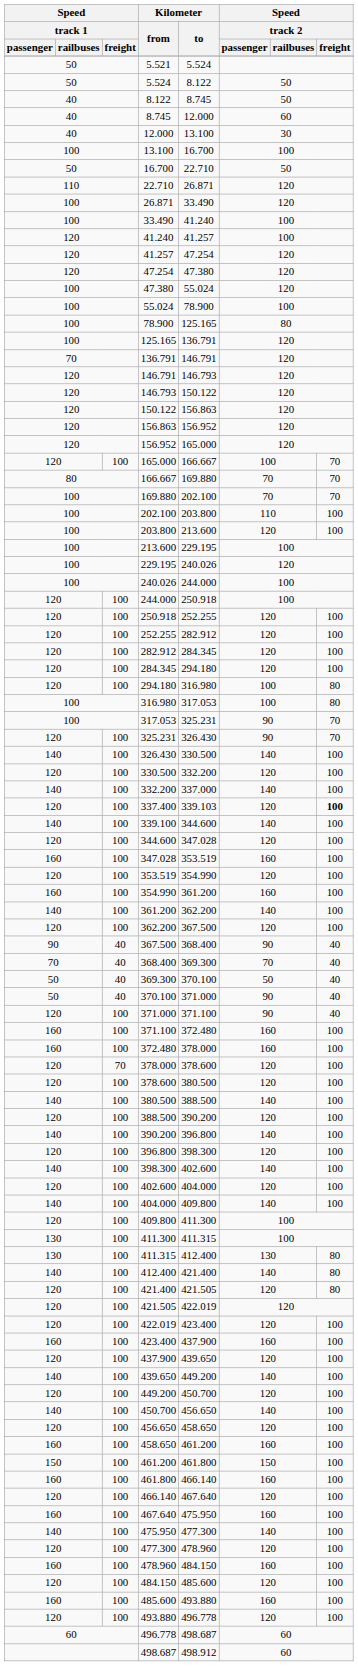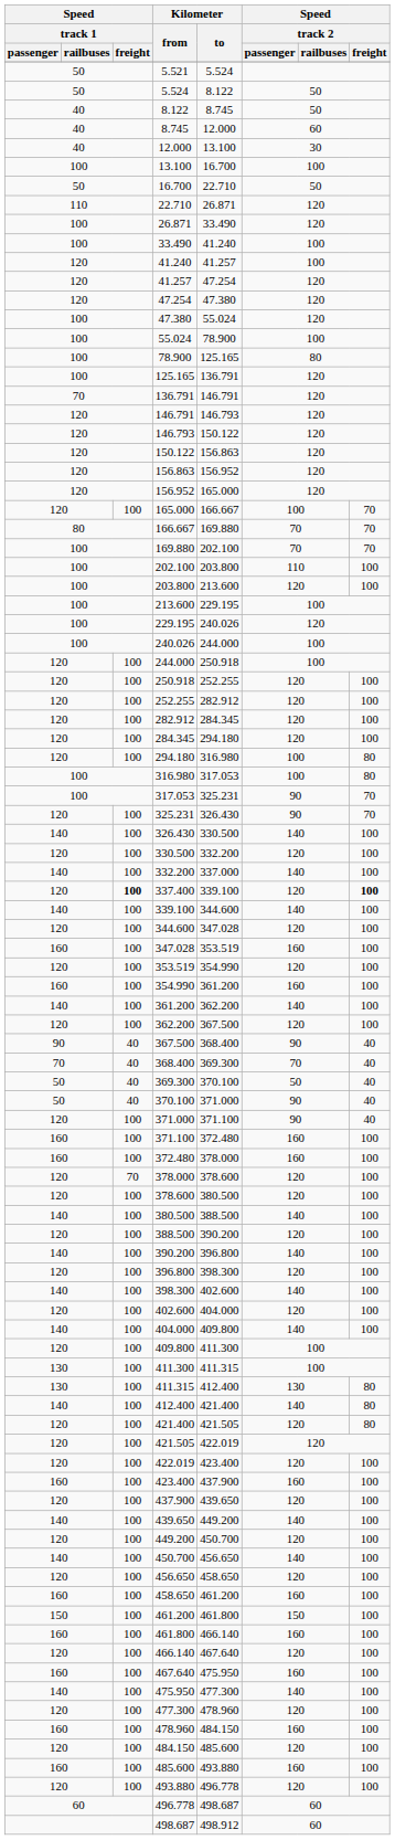 <table class="wikitable" style="text-align:center">
 <tr>
 <th colspan="3">Speed</th>
 <th colspan="2">Kilometer</th>
 <th colspan="3">Speed</th>
 </tr>
 <tr>
 <th colspan="3">track 1</th>
 <th rowspan="2">from</th>
 <th rowspan="2">to</th>
 <th colspan="3">track 2</th>
 </tr>
 <tr>
 <th>passenger</th>
 <th>railbuses</th>
 <th>freight</th>
 <th>passenger</th>
 <th>railbuses</th>
 <th>freight</th>
 </tr>
 <tr>
 </tr>
 <tr>
 <td colspan="3">50</td>
 <td>5.521</td>
 <td>5.524</td>
 <td colspan="3"></td>
 </tr>
 <tr>
 <td colspan="3">50</td>
 <td>5.524</td>
 <td>8.122</td>
 <td colspan="3">50</td>
 </tr>
 <tr>
 <td colspan="3">40</td>
 <td>8.122</td>
 <td>8.745</td>
 <td colspan="3">50</td>
 </tr>
 <tr>
 <td colspan="3">40</td>
 <td>8.745</td>
 <td>12.000</td>
 <td colspan="3">60</td>
 </tr>
 <tr>
 <td colspan="3">40</td>
 <td>12.000</td>
 <td>13.100</td>
 <td colspan="3">30</td>
 </tr>
 <tr>
 <td colspan="3">100</td>
 <td>13.100</td>
 <td>16.700</td>
 <td colspan="3">100</td>
 </tr>
 <tr>
 <td colspan="3">50</td>
 <td>16.700</td>
 <td>22.710</td>
 <td colspan="3">50</td>
 </tr>
 <tr>
 <td colspan="3">110</td>
 <td>22.710</td>
 <td>26.871</td>
 <td colspan="3">120</td>
 </tr>
 <tr>
 <td colspan="3">100</td>
 <td>26.871</td>
 <td>33.490</td>
 <td colspan="3">120</td>
 </tr>
 <tr>
 <td colspan="3">100</td>
 <td>33.490</td>
 <td>41.240</td>
 <td colspan="3">100</td>
 </tr>
 <tr>
 <td colspan="3">120</td>
 <td>41.240</td>
 <td>41.257</td>
 <td colspan="3">100</td>
 </tr>
 <tr>
 <td colspan="3">120</td>
 <td>41.257</td>
 <td>47.254</td>
 <td colspan="3">120</td>
 </tr>
 <tr>
 <td colspan="3">120</td>
 <td>47.254</td>
 <td>47.380</td>
 <td colspan="3">120</td>
 </tr>
 <tr>
 <td colspan="3">100</td>
 <td>47.380</td>
 <td>55.024</td>
 <td colspan="3">120</td>
 </tr>
 <tr>
 <td colspan="3">100</td>
 <td>55.024</td>
 <td>78.900</td>
 <td colspan="3">100</td>
 </tr>
 <tr>
 <td colspan="3">100</td>
 <td>78.900</td>
 <td>125.165</td>
 <td colspan="3">80</td>
 </tr>
 <tr>
 <td colspan="3">100</td>
 <td>125.165</td>
 <td>136.791</td>
 <td colspan="3">120</td>
 </tr>
 <tr>
 <td colspan="3">70</td>
 <td>136.791</td>
 <td>146.791</td>
 <td colspan="3">120</td>
 </tr>
 <tr>
 <td colspan="3">120</td>
 <td>146.791</td>
 <td>146.793</td>
 <td colspan="3">120</td>
 </tr>
 <tr>
 <td colspan="3">120</td>
 <td>146.793</td>
 <td>150.122</td>
 <td colspan="3">120</td>
 </tr>
 <tr>
 <td colspan="3">120</td>
 <td>150.122</td>
 <td>156.863</td>
 <td colspan="3">120</td>
 </tr>
 <tr>
 <td colspan="3">120</td>
 <td>156.863</td>
 <td>156.952</td>
 <td colspan="3">120</td>
 </tr>
 <tr>
 <td colspan="3">120</td>
 <td>156.952</td>
 <td>165.000</td>
 <td colspan="3">120</td>
 </tr>
 <tr>
 <td colspan="2">120</td>
 <td>100</td>
 <td>165.000</td>
 <td>166.667</td>
 <td colspan="2">100</td>
 <td>70</td>
 </tr>
 <tr>
 <td colspan="3">80</td>
 <td>166.667</td>
 <td>169.880</td>
 <td colspan="2">70</td>
 <td>70</td>
 </tr>
 <tr>
 <td colspan="3">100</td>
 <td>169.880</td>
 <td>202.100</td>
 <td colspan="2">70</td>
 <td>70</td>
 </tr>
 <tr>
 <td colspan="3">100</td>
 <td>202.100</td>
 <td>203.800</td>
 <td colspan="2">110</td>
 <td>100</td>
 </tr>
 <tr>
 <td colspan="3">100</td>
 <td>203.800</td>
 <td>213.600</td>
 <td colspan="2">120</td>
 <td>100</td>
 </tr>
 <tr>
 <td colspan="3">100</td>
 <td>213.600</td>
 <td>229.195</td>
 <td colspan="3">100</td>
 </tr>
 <tr>
 <td colspan="3">100</td>
 <td>229.195</td>
 <td>240.026</td>
 <td colspan="3">120</td>
 </tr>
 <tr>
 <td colspan="3">100</td>
 <td>240.026</td>
 <td>244.000</td>
 <td colspan="3">100</td>
 </tr>
 <tr>
 <td colspan="2">120</td>
 <td>100</td>
 <td>244.000</td>
 <td>250.918</td>
 <td colspan="3">100</td>
 </tr>
 <tr>
 <td colspan="2">120</td>
 <td>100</td>
 <td>250.918</td>
 <td>252.255</td>
 <td colspan="2">120</td>
 <td>100</td>
 </tr>
 <tr>
 <td colspan="2">120</td>
 <td>100</td>
 <td>252.255</td>
 <td>282.912</td>
 <td colspan="2">120</td>
 <td>100</td>
 </tr>
 <tr>
 <td colspan="2">120</td>
 <td>100</td>
 <td>282.912</td>
 <td>284.345</td>
 <td colspan="2">120</td>
 <td>100</td>
 </tr>
 <tr>
 <td colspan="2">120</td>
 <td>100</td>
 <td>284.345</td>
 <td>294.180</td>
 <td colspan="2">120</td>
 <td>100</td>
 </tr>
 <tr>
 <td colspan="2">120</td>
 <td>100</td>
 <td>294.180</td>
 <td>316.980</td>
 <td colspan="2">100</td>
 <td>80</td>
 </tr>
 <tr>
 <td colspan="3">100</td>
 <td>316.980</td>
 <td>317.053</td>
 <td colspan="2">100</td>
 <td>80</td>
 </tr>
 <tr>
 <td colspan="3">100</td>
 <td>317.053</td>
 <td>325.231</td>
 <td colspan="2">90</td>
 <td>70</td>
 </tr>
 <tr>
 <td colspan="2">120</td>
 <td>100</td>
 <td>325.231</td>
 <td>326.430</td>
 <td colspan="2">90</td>
 <td>70</td>
 </tr>
 <tr>
 <td colspan="2">140</td>
 <td>100</td>
 <td>326.430</td>
 <td>330.500</td>
 <td colspan="2">140</td>
 <td>100</td>
 </tr>
 <tr>
 <td colspan="2">120</td>
 <td>100</td>
 <td>330.500</td>
 <td>332.200</td>
 <td colspan="2">120</td>
 <td>100</td>
 </tr>
 <tr>
 <td colspan="2">140</td>
 <td>100</td>
 <td>332.200</td>
 <td>337.000</td>
 <td colspan="2">140</td>
 <td>100</td>
 </tr>
 <tr>
 <td colspan="2">120</td>
-<td>100</td>
+<td><strong>100</strong></td>
 <td>337.400</td>
-<td>339.103</td>
+<td>339.100</td>
 <td colspan="2">120</td>
 <td><strong>100</strong></td>
 </tr>
 <tr>
 <td colspan="2">140</td>
 <td>100</td>
 <td>339.100</td>
 <td>344.600</td>
 <td colspan="2">140</td>
 <td>100</td>
 </tr>
 <tr>
 <td colspan="2">120</td>
 <td>100</td>
 <td>344.600</td>
 <td>347.028</td>
 <td colspan="2">120</td>
 <td>100</td>
 </tr>
 <tr>
 <td colspan="2">160</td>
 <td>100</td>
 <td>347.028</td>
 <td>353.519</td>
 <td colspan="2">160</td>
 <td>100</td>
 </tr>
 <tr>
 <td colspan="2">120</td>
 <td>100</td>
 <td>353.519</td>
 <td>354.990</td>
 <td colspan="2">120</td>
 <td>100</td>
 </tr>
 <tr>
 <td colspan="2">160</td>
 <td>100</td>
 <td>354.990</td>
 <td>361.200</td>
 <td colspan="2">160</td>
 <td>100</td>
 </tr>
 <tr>
 <td colspan="2">140</td>
 <td>100</td>
 <td>361.200</td>
 <td>362.200</td>
 <td colspan="2">140</td>
 <td>100</td>
 </tr>
 <tr>
 <td colspan="2">120</td>
 <td>100</td>
 <td>362.200</td>
 <td>367.500</td>
 <td colspan="2">120</td>
 <td>100</td>
 </tr>
 <tr>
 <td colspan="2">90</td>
 <td>40</td>
 <td>367.500</td>
 <td>368.400</td>
 <td colspan="2">90</td>
 <td>40</td>
 </tr>
 <tr>
 <td colspan="2">70</td>
 <td>40</td>
 <td>368.400</td>
 <td>369.300</td>
 <td colspan="2">70</td>
 <td>40</td>
 </tr>
 <tr>
 <td colspan="2">50</td>
 <td>40</td>
 <td>369.300</td>
 <td>370.100</td>
 <td colspan="2">50</td>
 <td>40</td>
 </tr>
 <tr>
 <td colspan="2">50</td>
 <td>40</td>
 <td>370.100</td>
 <td>371.000</td>
 <td colspan="2">90</td>
 <td>40</td>
 </tr>
 <tr>
 <td colspan="2">120</td>
 <td>100</td>
 <td>371.000</td>
 <td>371.100</td>
 <td colspan="2">90</td>
 <td>40</td>
 </tr>
 <tr>
 <td colspan="2">160</td>
 <td>100</td>
 <td>371.100</td>
 <td>372.480</td>
 <td colspan="2">160</td>
 <td>100</td>
 </tr>
 <tr>
 <td colspan="2">160</td>
 <td>100</td>
 <td>372.480</td>
 <td>378.000</td>
 <td colspan="2">160</td>
 <td>100</td>
 </tr>
 <tr>
 <td colspan="2">120</td>
 <td>70</td>
 <td>378.000</td>
 <td>378.600</td>
 <td colspan="2">120</td>
 <td>100</td>
 </tr>
 <tr>
 <td colspan="2">120</td>
 <td>100</td>
 <td>378.600</td>
 <td>380.500</td>
 <td colspan="2">120</td>
 <td>100</td>
 </tr>
 <tr>
 <td colspan="2">140</td>
 <td>100</td>
 <td>380.500</td>
 <td>388.500</td>
 <td colspan="2">140</td>
 <td>100</td>
 </tr>
 <tr>
 <td colspan="2">120</td>
 <td>100</td>
 <td>388.500</td>
 <td>390.200</td>
 <td colspan="2">120</td>
 <td>100</td>
 </tr>
 <tr>
 <td colspan="2">140</td>
 <td>100</td>
 <td>390.200</td>
 <td>396.800</td>
 <td colspan="2">140</td>
 <td>100</td>
 </tr>
 <tr>
 <td colspan="2">120</td>
 <td>100</td>
 <td>396.800</td>
 <td>398.300</td>
 <td colspan="2">120</td>
 <td>100</td>
 </tr>
 <tr>
 <td colspan="2">140</td>
 <td>100</td>
 <td>398.300</td>
 <td>402.600</td>
 <td colspan="2">140</td>
 <td>100</td>
 </tr>
 <tr>
 <td colspan="2">120</td>
 <td>100</td>
 <td>402.600</td>
 <td>404.000</td>
 <td colspan="2">120</td>
 <td>100</td>
 </tr>
 <tr>
 <td colspan="2">140</td>
 <td>100</td>
 <td>404.000</td>
 <td>409.800</td>
 <td colspan="2">140</td>
 <td>100</td>
 </tr>
 <tr>
 <td colspan="2">120</td>
 <td>100</td>
 <td>409.800</td>
 <td>411.300</td>
 <td colspan="3">100</td>
 </tr>
 <tr>
 <td colspan="2">130</td>
 <td>100</td>
 <td>411.300</td>
 <td>411.315</td>
 <td colspan="3">100</td>
 </tr>
 <tr>
 <td colspan="2">130</td>
 <td>100</td>
 <td>411.315</td>
 <td>412.400</td>
 <td colspan="2">130</td>
 <td>80</td>
 </tr>
 <tr>
 <td colspan="2">140</td>
 <td>100</td>
 <td>412.400</td>
 <td>421.400</td>
 <td colspan="2">140</td>
 <td>80</td>
 </tr>
 <tr>
 <td colspan="2">120</td>
 <td>100</td>
 <td>421.400</td>
 <td>421.505</td>
 <td colspan="2">120</td>
 <td>80</td>
 </tr>
 <tr>
 <td colspan="2">120</td>
 <td>100</td>
 <td>421.505</td>
 <td>422.019</td>
 <td colspan="3">120</td>
 </tr>
 <tr>
 <td colspan="2">120</td>
 <td>100</td>
 <td>422.019</td>
 <td>423.400</td>
 <td colspan="2">120</td>
 <td>100</td>
 </tr>
 <tr>
 <td colspan="2">160</td>
 <td>100</td>
 <td>423.400</td>
 <td>437.900</td>
 <td colspan="2">160</td>
 <td>100</td>
 </tr>
 <tr>
 <td colspan="2">120</td>
 <td>100</td>
 <td>437.900</td>
 <td>439.650</td>
 <td colspan="2">120</td>
 <td>100</td>
 </tr>
 <tr>
 <td colspan="2">140</td>
 <td>100</td>
 <td>439.650</td>
 <td>449.200</td>
 <td colspan="2">140</td>
 <td>100</td>
 </tr>
 <tr>
 <td colspan="2">120</td>
 <td>100</td>
 <td>449.200</td>
 <td>450.700</td>
 <td colspan="2">120</td>
 <td>100</td>
 </tr>
 <tr>
 <td colspan="2">140</td>
 <td>100</td>
 <td>450.700</td>
 <td>456.650</td>
 <td colspan="2">140</td>
 <td>100</td>
 </tr>
 <tr>
 <td colspan="2">120</td>
 <td>100</td>
 <td>456.650</td>
 <td>458.650</td>
 <td colspan="2">120</td>
 <td>100</td>
 </tr>
 <tr>
 <td colspan="2">160</td>
 <td>100</td>
 <td>458.650</td>
 <td>461.200</td>
 <td colspan="2">160</td>
 <td>100</td>
 </tr>
 <tr>
 <td colspan="2">150</td>
 <td>100</td>
 <td>461.200</td>
 <td>461.800</td>
 <td colspan="2">150</td>
 <td>100</td>
 </tr>
 <tr>
 <td colspan="2">160</td>
 <td>100</td>
 <td>461.800</td>
 <td>466.140</td>
 <td colspan="2">160</td>
 <td>100</td>
 </tr>
 <tr>
 <td colspan="2">120</td>
 <td>100</td>
 <td>466.140</td>
 <td>467.640</td>
 <td colspan="2">120</td>
 <td>100</td>
 </tr>
 <tr>
 <td colspan="2">160</td>
 <td>100</td>
 <td>467.640</td>
 <td>475.950</td>
 <td colspan="2">160</td>
 <td>100</td>
 </tr>
 <tr>
 <td colspan="2">140</td>
 <td>100</td>
 <td>475.950</td>
 <td>477.300</td>
 <td colspan="2">140</td>
 <td>100</td>
 </tr>
 <tr>
 <td colspan="2">120</td>
 <td>100</td>
 <td>477.300</td>
 <td>478.960</td>
 <td colspan="2">120</td>
 <td>100</td>
 </tr>
 <tr>
 <td colspan="2">160</td>
 <td>100</td>
 <td>478.960</td>
 <td>484.150</td>
 <td colspan="2">160</td>
 <td>100</td>
 </tr>
 <tr>
 <td colspan="2">120</td>
 <td>100</td>
 <td>484.150</td>
 <td>485.600</td>
 <td colspan="2">120</td>
 <td>100</td>
 </tr>
 <tr>
 <td colspan="2">160</td>
 <td>100</td>
 <td>485.600</td>
 <td>493.880</td>
 <td colspan="2">160</td>
 <td>100</td>
 </tr>
 <tr>
 <td colspan="2">120</td>
 <td>100</td>
 <td>493.880</td>
 <td>496.778</td>
 <td colspan="2">120</td>
 <td>100</td>
 </tr>
 <tr>
 <td colspan="3">60</td>
 <td>496.778</td>
 <td>498.687</td>
 <td colspan="3">60</td>
 </tr>
 <tr>
 <td colspan="3"></td>
 <td>498.687</td>
 <td>498.912</td>
 <td colspan="3">60</td>
 </tr>
 </table>
